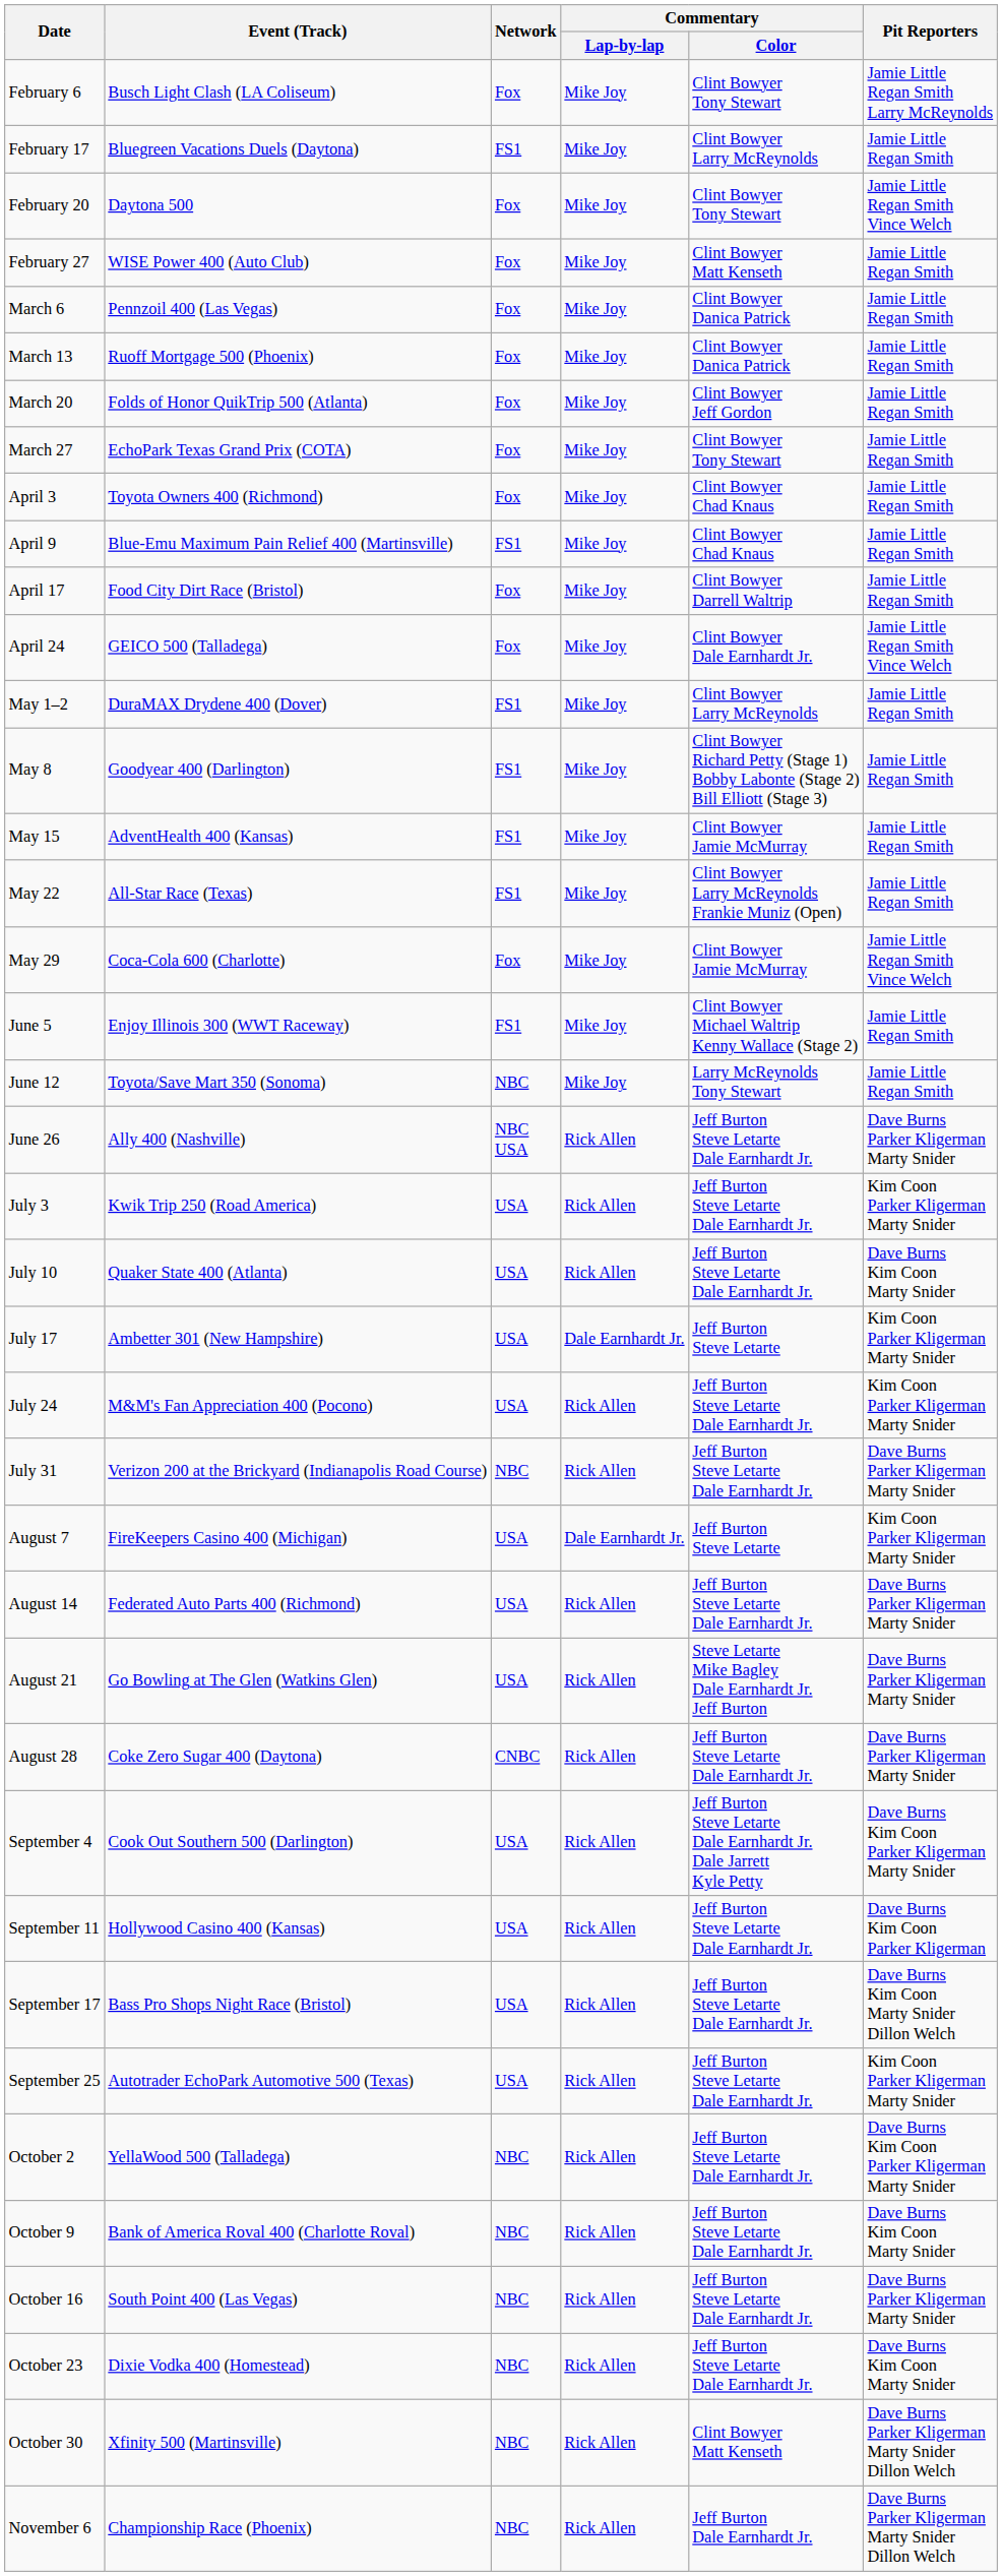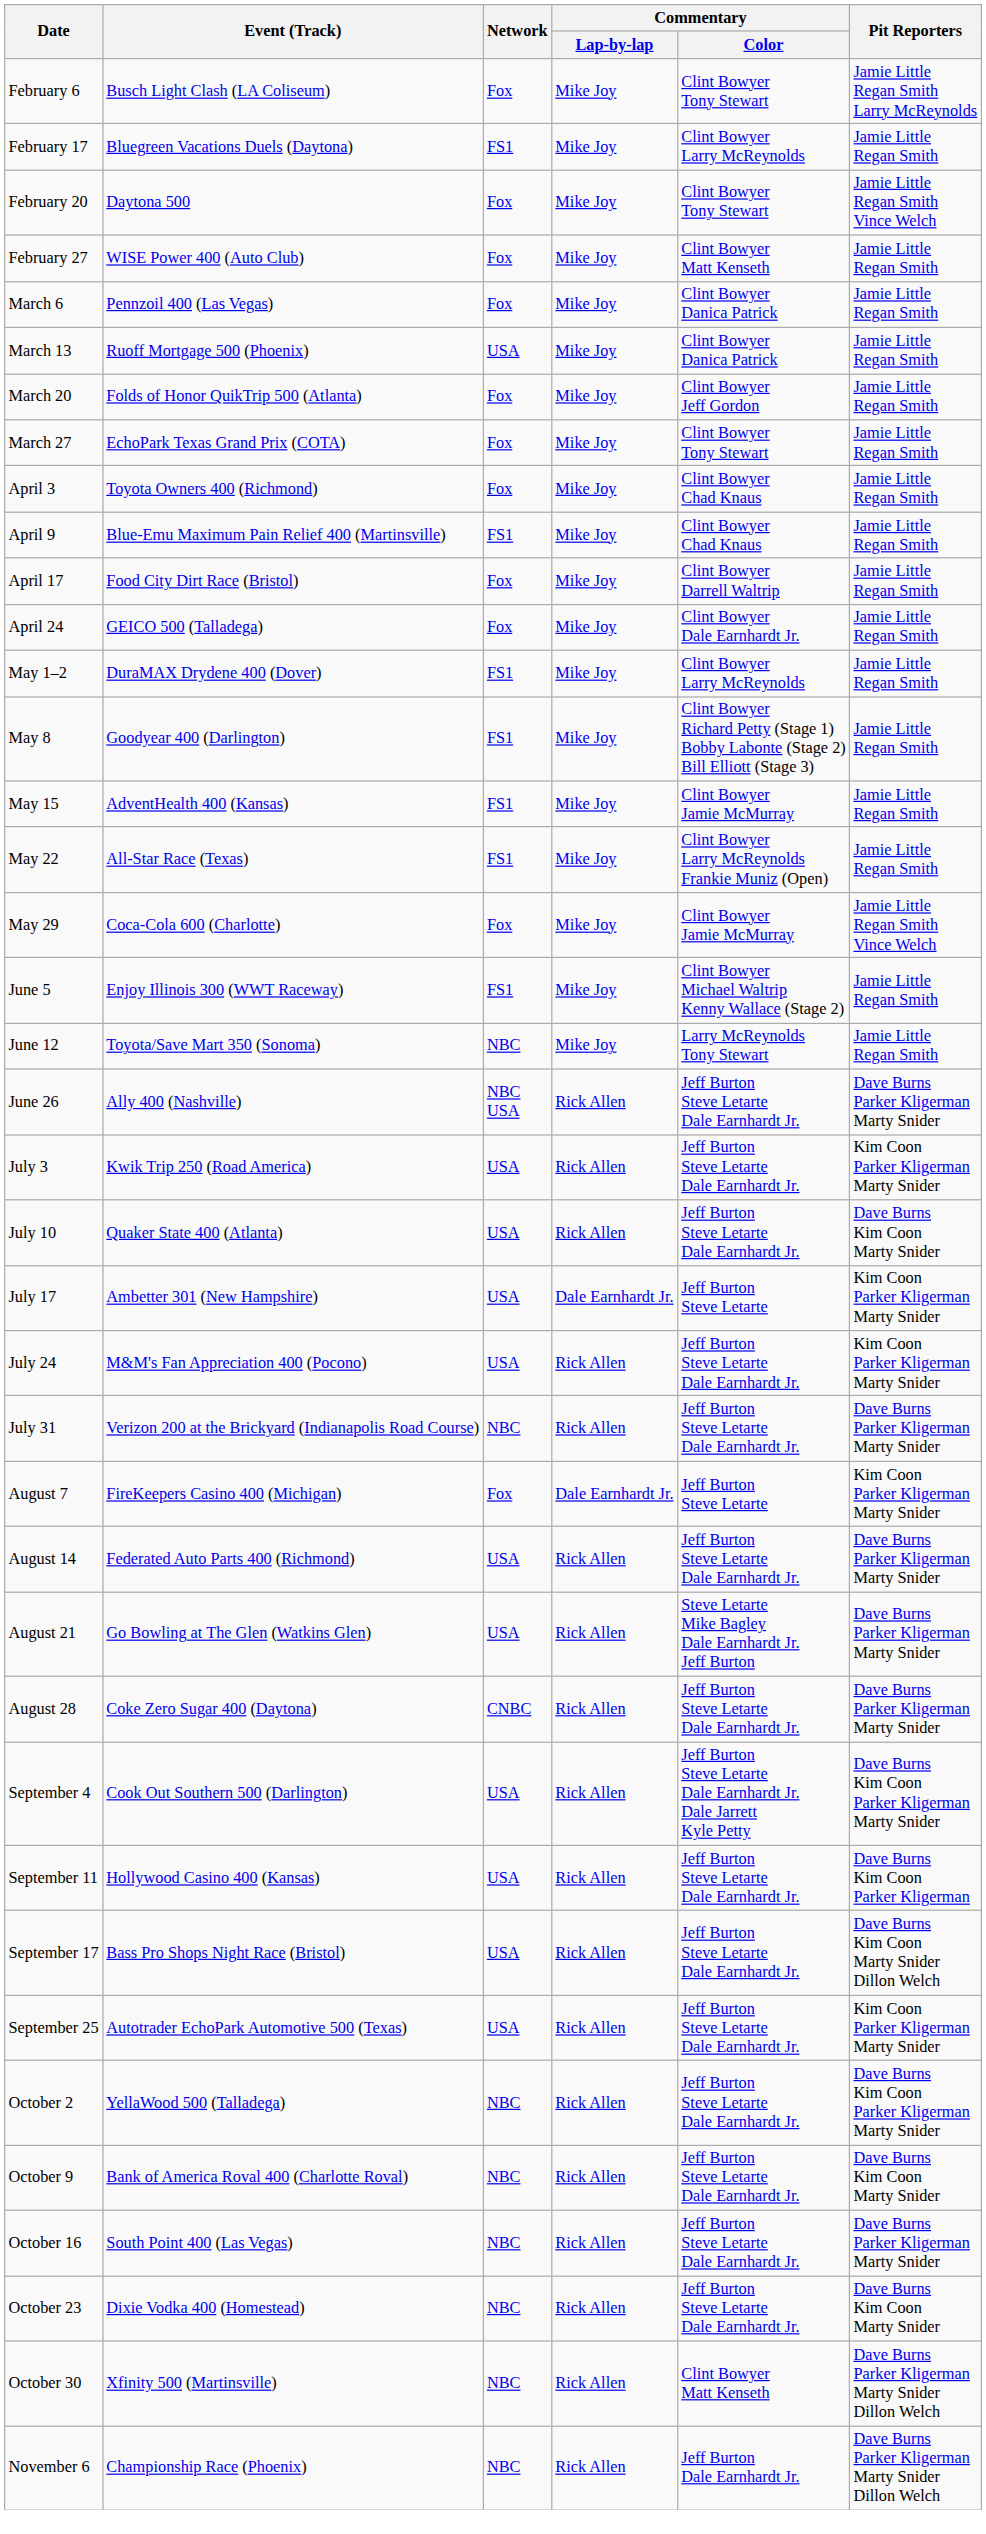 <table class="wikitable" style="font-size: 85%;">
 <tr>
 <th rowspan=2>Date</th>
 <th rowspan=2>Event (Track)</th>
 <th rowspan=2>Network</th>
 <th colspan=2>Commentary</th>
 <th rowspan=2>Pit Reporters</th>
 </tr>
 <tr>
 <th><a href='#'>Lap-by-lap</a></th>
 <th><a href='#'>Color</a></th>
 </tr>
 <tr>
 <td>February 6</td>
 <td><a href='#'>Busch Light Clash</a> (<a href='#'>LA Coliseum</a>)</td>
 <td><a href='#'>Fox</a></td>
 <td><a href='#'>Mike Joy</a></td>
 <td><a href='#'>Clint Bowyer</a><br><a href='#'>Tony Stewart</a></td>
 <td><a href='#'>Jamie Little</a><br><a href='#'>Regan Smith</a><br><a href='#'>Larry McReynolds</a></td>
 </tr>
 <tr>
 <td>February 17</td>
 <td><a href='#'>Bluegreen Vacations Duels</a> (<a href='#'>Daytona</a>)</td>
 <td><a href='#'>FS1</a></td>
 <td><a href='#'>Mike Joy</a></td>
 <td><a href='#'>Clint Bowyer</a><br><a href='#'>Larry McReynolds</a></td>
 <td><a href='#'>Jamie Little</a><br><a href='#'>Regan Smith</a></td>
 </tr>
 <tr>
 <td>February 20</td>
 <td><a href='#'>Daytona 500</a></td>
 <td><a href='#'>Fox</a></td>
 <td><a href='#'>Mike Joy</a></td>
 <td><a href='#'>Clint Bowyer</a><br><a href='#'>Tony Stewart</a></td>
 <td><a href='#'>Jamie Little</a><br><a href='#'>Regan Smith</a><br><a href='#'>Vince Welch</a></td>
 </tr>
 <tr>
 <td>February 27</td>
 <td><a href='#'>WISE Power 400</a> (<a href='#'>Auto Club</a>)</td>
 <td><a href='#'>Fox</a></td>
 <td><a href='#'>Mike Joy</a></td>
 <td><a href='#'>Clint Bowyer</a><br><a href='#'>Matt Kenseth</a></td>
 <td><a href='#'>Jamie Little</a><br><a href='#'>Regan Smith</a></td>
 </tr>
 <tr>
 <td>March 6</td>
 <td><a href='#'>Pennzoil 400</a> (<a href='#'>Las Vegas</a>)</td>
 <td><a href='#'>Fox</a></td>
 <td><a href='#'>Mike Joy</a></td>
 <td><a href='#'>Clint Bowyer</a><br><a href='#'>Danica Patrick</a></td>
 <td><a href='#'>Jamie Little</a><br><a href='#'>Regan Smith</a></td>
 </tr>
 <tr>
 <td>March 13</td>
 <td><a href='#'>Ruoff Mortgage 500</a> (<a href='#'>Phoenix</a>)</td>
-<td><a href='#'>Fox</a></td>
+<td><a href='#'>USA</a></td>
 <td><a href='#'>Mike Joy</a></td>
 <td><a href='#'>Clint Bowyer</a><br><a href='#'>Danica Patrick</a></td>
 <td><a href='#'>Jamie Little</a><br><a href='#'>Regan Smith</a></td>
 </tr>
 <tr>
 <td>March 20</td>
 <td><a href='#'>Folds of Honor QuikTrip 500</a> (<a href='#'>Atlanta</a>)</td>
 <td><a href='#'>Fox</a></td>
 <td><a href='#'>Mike Joy</a></td>
 <td><a href='#'>Clint Bowyer</a><br><a href='#'>Jeff Gordon</a></td>
 <td><a href='#'>Jamie Little</a><br><a href='#'>Regan Smith</a></td>
 </tr>
 <tr>
 <td>March 27</td>
 <td><a href='#'>EchoPark Texas Grand Prix</a> (<a href='#'>COTA</a>)</td>
 <td><a href='#'>Fox</a></td>
 <td><a href='#'>Mike Joy</a></td>
 <td><a href='#'>Clint Bowyer</a><br><a href='#'>Tony Stewart</a></td>
 <td><a href='#'>Jamie Little</a><br><a href='#'>Regan Smith</a></td>
 </tr>
 <tr>
 <td>April 3</td>
 <td><a href='#'>Toyota Owners 400</a> (<a href='#'>Richmond</a>)</td>
 <td><a href='#'>Fox</a></td>
 <td><a href='#'>Mike Joy</a></td>
 <td><a href='#'>Clint Bowyer</a><br><a href='#'>Chad Knaus</a></td>
 <td><a href='#'>Jamie Little</a><br><a href='#'>Regan Smith</a></td>
 </tr>
 <tr>
 <td>April 9</td>
 <td><a href='#'>Blue-Emu Maximum Pain Relief 400</a> (<a href='#'>Martinsville</a>)</td>
 <td><a href='#'>FS1</a></td>
 <td><a href='#'>Mike Joy</a></td>
 <td><a href='#'>Clint Bowyer</a><br><a href='#'>Chad Knaus</a></td>
 <td><a href='#'>Jamie Little</a><br><a href='#'>Regan Smith</a></td>
 </tr>
 <tr>
 <td>April 17</td>
 <td><a href='#'>Food City Dirt Race</a> (<a href='#'>Bristol</a>)</td>
 <td><a href='#'>Fox</a></td>
 <td><a href='#'>Mike Joy</a></td>
 <td><a href='#'>Clint Bowyer</a><br><a href='#'>Darrell Waltrip</a></td>
 <td><a href='#'>Jamie Little</a><br><a href='#'>Regan Smith</a></td>
 </tr>
 <tr>
 <td>April 24</td>
 <td><a href='#'>GEICO 500</a> (<a href='#'>Talladega</a>)</td>
 <td><a href='#'>Fox</a></td>
 <td><a href='#'>Mike Joy</a></td>
 <td><a href='#'>Clint Bowyer</a><br><a href='#'>Dale Earnhardt Jr.</a></td>
-<td><a href='#'>Jamie Little</a><br><a href='#'>Regan Smith</a><br><a href='#'>Vince Welch</a></td>
+<td><a href='#'>Jamie Little</a><br><a href='#'>Regan Smith</a></td>
 </tr>
 <tr>
 <td>May 1–2</td>
 <td><a href='#'>DuraMAX Drydene 400</a> (<a href='#'>Dover</a>)</td>
 <td><a href='#'>FS1</a></td>
 <td><a href='#'>Mike Joy</a></td>
 <td><a href='#'>Clint Bowyer</a><br><a href='#'>Larry McReynolds</a></td>
 <td><a href='#'>Jamie Little</a><br><a href='#'>Regan Smith</a></td>
 </tr>
 <tr>
 <td>May 8</td>
 <td><a href='#'>Goodyear 400</a> (<a href='#'>Darlington</a>)</td>
 <td><a href='#'>FS1</a></td>
 <td><a href='#'>Mike Joy</a></td>
 <td><a href='#'>Clint Bowyer</a><br><a href='#'>Richard Petty</a> (Stage 1)<br><a href='#'>Bobby Labonte</a> (Stage 2)<br><a href='#'>Bill Elliott</a> (Stage 3)</td>
 <td><a href='#'>Jamie Little</a><br><a href='#'>Regan Smith</a></td>
 </tr>
 <tr>
 <td>May 15</td>
 <td><a href='#'>AdventHealth 400</a> (<a href='#'>Kansas</a>)</td>
 <td><a href='#'>FS1</a></td>
 <td><a href='#'>Mike Joy</a></td>
 <td><a href='#'>Clint Bowyer</a><br><a href='#'>Jamie McMurray</a></td>
 <td><a href='#'>Jamie Little</a><br><a href='#'>Regan Smith</a></td>
 </tr>
 <tr>
 <td>May 22</td>
 <td><a href='#'>All-Star Race</a> (<a href='#'>Texas</a>)</td>
 <td><a href='#'>FS1</a></td>
 <td><a href='#'>Mike Joy</a></td>
 <td><a href='#'>Clint Bowyer</a><br><a href='#'>Larry McReynolds</a><br><a href='#'>Frankie Muniz</a> (Open)</td>
 <td><a href='#'>Jamie Little</a><br><a href='#'>Regan Smith</a></td>
 </tr>
 <tr>
 <td>May 29</td>
 <td><a href='#'>Coca-Cola 600</a> (<a href='#'>Charlotte</a>)</td>
 <td><a href='#'>Fox</a></td>
 <td><a href='#'>Mike Joy</a></td>
 <td><a href='#'>Clint Bowyer</a><br><a href='#'>Jamie McMurray</a></td>
 <td><a href='#'>Jamie Little</a><br><a href='#'>Regan Smith</a><br><a href='#'>Vince Welch</a></td>
 </tr>
 <tr>
 <td>June 5</td>
 <td><a href='#'>Enjoy Illinois 300</a> (<a href='#'>WWT Raceway</a>)</td>
 <td><a href='#'>FS1</a></td>
 <td><a href='#'>Mike Joy</a></td>
 <td><a href='#'>Clint Bowyer</a><br><a href='#'>Michael Waltrip</a><br><a href='#'>Kenny Wallace</a> (Stage 2)</td>
 <td><a href='#'>Jamie Little</a><br><a href='#'>Regan Smith</a></td>
 </tr>
 <tr>
 <td>June 12</td>
 <td><a href='#'>Toyota/Save Mart 350</a> (<a href='#'>Sonoma</a>)</td>
 <td><a href='#'>NBC</a></td>
 <td><a href='#'>Mike Joy</a></td>
 <td><a href='#'>Larry McReynolds</a><br><a href='#'>Tony Stewart</a></td>
 <td><a href='#'>Jamie Little</a><br><a href='#'>Regan Smith</a></td>
 </tr>
 <tr>
 <td>June 26</td>
 <td><a href='#'>Ally 400</a> (<a href='#'>Nashville</a>)</td>
 <td><a href='#'>NBC</a><br><a href='#'>USA</a></td>
 <td><a href='#'>Rick Allen</a></td>
 <td><a href='#'>Jeff Burton</a><br><a href='#'>Steve Letarte</a><br><a href='#'>Dale Earnhardt Jr.</a></td>
 <td><a href='#'>Dave Burns</a><br><a href='#'>Parker Kligerman</a><br>Marty Snider</td>
 </tr>
 <tr>
 <td>July 3</td>
 <td><a href='#'>Kwik Trip 250</a> (<a href='#'>Road America</a>)</td>
 <td><a href='#'>USA</a></td>
 <td><a href='#'>Rick Allen</a></td>
 <td><a href='#'>Jeff Burton</a><br><a href='#'>Steve Letarte</a><br><a href='#'>Dale Earnhardt Jr.</a></td>
 <td>Kim Coon<br><a href='#'>Parker Kligerman</a><br>Marty Snider</td>
 </tr>
 <tr>
 <td>July 10</td>
 <td><a href='#'>Quaker State 400</a> (<a href='#'>Atlanta</a>)</td>
 <td><a href='#'>USA</a></td>
 <td><a href='#'>Rick Allen</a></td>
 <td><a href='#'>Jeff Burton</a><br><a href='#'>Steve Letarte</a><br><a href='#'>Dale Earnhardt Jr.</a></td>
 <td><a href='#'>Dave Burns</a><br>Kim Coon<br>Marty Snider</td>
 </tr>
 <tr>
 <td>July 17</td>
 <td><a href='#'>Ambetter 301</a> (<a href='#'>New Hampshire</a>)</td>
 <td><a href='#'>USA</a></td>
 <td><a href='#'>Dale Earnhardt Jr.</a></td>
 <td><a href='#'>Jeff Burton</a><br><a href='#'>Steve Letarte</a></td>
 <td>Kim Coon<br><a href='#'>Parker Kligerman</a><br>Marty Snider</td>
 </tr>
 <tr>
 <td>July 24</td>
 <td><a href='#'>M&M's Fan Appreciation 400</a> (<a href='#'>Pocono</a>)</td>
 <td><a href='#'>USA</a></td>
 <td><a href='#'>Rick Allen</a></td>
 <td><a href='#'>Jeff Burton</a><br><a href='#'>Steve Letarte</a><br><a href='#'>Dale Earnhardt Jr.</a></td>
 <td>Kim Coon<br><a href='#'>Parker Kligerman</a><br>Marty Snider</td>
 </tr>
 <tr>
 <td>July 31</td>
 <td><a href='#'>Verizon 200 at the Brickyard</a> (<a href='#'>Indianapolis Road Course</a>)</td>
 <td><a href='#'>NBC</a></td>
 <td><a href='#'>Rick Allen</a></td>
 <td><a href='#'>Jeff Burton</a><br><a href='#'>Steve Letarte</a><br><a href='#'>Dale Earnhardt Jr.</a></td>
 <td><a href='#'>Dave Burns</a><br><a href='#'>Parker Kligerman</a><br>Marty Snider</td>
 </tr>
 <tr>
 <td>August 7</td>
 <td><a href='#'>FireKeepers Casino 400</a> (<a href='#'>Michigan</a>)</td>
-<td><a href='#'>USA</a></td>
+<td><a href='#'>Fox</a></td>
 <td><a href='#'>Dale Earnhardt Jr.</a></td>
 <td><a href='#'>Jeff Burton</a><br><a href='#'>Steve Letarte</a></td>
 <td>Kim Coon<br><a href='#'>Parker Kligerman</a><br>Marty Snider</td>
 </tr>
 <tr>
 <td>August 14</td>
 <td><a href='#'>Federated Auto Parts 400</a> (<a href='#'>Richmond</a>)</td>
 <td><a href='#'>USA</a></td>
 <td><a href='#'>Rick Allen</a></td>
 <td><a href='#'>Jeff Burton</a><br><a href='#'>Steve Letarte</a><br><a href='#'>Dale Earnhardt Jr.</a></td>
 <td><a href='#'>Dave Burns</a><br><a href='#'>Parker Kligerman</a><br>Marty Snider</td>
 </tr>
 <tr>
 <td>August 21</td>
 <td><a href='#'>Go Bowling at The Glen</a> (<a href='#'>Watkins Glen</a>)</td>
 <td><a href='#'>USA</a></td>
 <td><a href='#'>Rick Allen</a></td>
 <td><a href='#'>Steve Letarte</a><br><a href='#'>Mike Bagley</a><br><a href='#'>Dale Earnhardt Jr.</a><br><a href='#'>Jeff Burton</a></td>
 <td><a href='#'>Dave Burns</a><br><a href='#'>Parker Kligerman</a><br>Marty Snider</td>
 </tr>
 <tr>
 <td>August 28</td>
 <td><a href='#'>Coke Zero Sugar 400</a> (<a href='#'>Daytona</a>)</td>
 <td><a href='#'>CNBC</a></td>
 <td><a href='#'>Rick Allen</a></td>
 <td><a href='#'>Jeff Burton</a><br><a href='#'>Steve Letarte</a><br><a href='#'>Dale Earnhardt Jr.</a></td>
 <td><a href='#'>Dave Burns</a><br><a href='#'>Parker Kligerman</a><br>Marty Snider</td>
 </tr>
 <tr>
 <td>September 4</td>
 <td><a href='#'>Cook Out Southern 500</a> (<a href='#'>Darlington</a>)</td>
 <td><a href='#'>USA</a></td>
 <td><a href='#'>Rick Allen</a></td>
 <td><a href='#'>Jeff Burton</a><br><a href='#'>Steve Letarte</a><br><a href='#'>Dale Earnhardt Jr.</a><br><a href='#'>Dale Jarrett</a><br><a href='#'>Kyle Petty</a></td>
 <td><a href='#'>Dave Burns</a><br>Kim Coon<br><a href='#'>Parker Kligerman</a><br>Marty Snider</td>
 </tr>
 <tr>
 <td>September 11</td>
 <td><a href='#'>Hollywood Casino 400</a> (<a href='#'>Kansas</a>)</td>
 <td><a href='#'>USA</a></td>
 <td><a href='#'>Rick Allen</a></td>
 <td><a href='#'>Jeff Burton</a><br><a href='#'>Steve Letarte</a><br><a href='#'>Dale Earnhardt Jr.</a></td>
 <td><a href='#'>Dave Burns</a><br>Kim Coon<br><a href='#'>Parker Kligerman</a></td>
 </tr>
 <tr>
 <td>September 17</td>
 <td><a href='#'>Bass Pro Shops Night Race</a> (<a href='#'>Bristol</a>)</td>
 <td><a href='#'>USA</a></td>
 <td><a href='#'>Rick Allen</a></td>
 <td><a href='#'>Jeff Burton</a><br><a href='#'>Steve Letarte</a><br><a href='#'>Dale Earnhardt Jr.</a></td>
 <td><a href='#'>Dave Burns</a><br>Kim Coon<br>Marty Snider<br>Dillon Welch</td>
 </tr>
 <tr>
 <td>September 25</td>
 <td><a href='#'>Autotrader EchoPark Automotive 500</a> (<a href='#'>Texas</a>)</td>
 <td><a href='#'>USA</a></td>
 <td><a href='#'>Rick Allen</a></td>
 <td><a href='#'>Jeff Burton</a><br><a href='#'>Steve Letarte</a><br><a href='#'>Dale Earnhardt Jr.</a></td>
 <td>Kim Coon<br><a href='#'>Parker Kligerman</a><br>Marty Snider</td>
 </tr>
 <tr>
 <td>October 2</td>
 <td><a href='#'>YellaWood 500</a> (<a href='#'>Talladega</a>)</td>
 <td><a href='#'>NBC</a></td>
 <td><a href='#'>Rick Allen</a></td>
 <td><a href='#'>Jeff Burton</a><br><a href='#'>Steve Letarte</a><br><a href='#'>Dale Earnhardt Jr.</a></td>
 <td><a href='#'>Dave Burns</a><br>Kim Coon<br><a href='#'>Parker Kligerman</a><br>Marty Snider</td>
 </tr>
 <tr>
 <td>October 9</td>
 <td><a href='#'>Bank of America Roval 400</a> (<a href='#'>Charlotte Roval</a>)</td>
 <td><a href='#'>NBC</a></td>
 <td><a href='#'>Rick Allen</a></td>
 <td><a href='#'>Jeff Burton</a><br><a href='#'>Steve Letarte</a><br><a href='#'>Dale Earnhardt Jr.</a></td>
 <td><a href='#'>Dave Burns</a><br>Kim Coon<br>Marty Snider</td>
 </tr>
 <tr>
 <td>October 16</td>
 <td><a href='#'>South Point 400</a> (<a href='#'>Las Vegas</a>)</td>
 <td><a href='#'>NBC</a></td>
 <td><a href='#'>Rick Allen</a></td>
 <td><a href='#'>Jeff Burton</a><br><a href='#'>Steve Letarte</a><br><a href='#'>Dale Earnhardt Jr.</a></td>
 <td><a href='#'>Dave Burns</a><br><a href='#'>Parker Kligerman</a><br>Marty Snider</td>
 </tr>
 <tr>
 <td>October 23</td>
 <td><a href='#'>Dixie Vodka 400</a> (<a href='#'>Homestead</a>)</td>
 <td><a href='#'>NBC</a></td>
 <td><a href='#'>Rick Allen</a></td>
 <td><a href='#'>Jeff Burton</a><br><a href='#'>Steve Letarte</a><br><a href='#'>Dale Earnhardt Jr.</a></td>
 <td><a href='#'>Dave Burns</a><br>Kim Coon<br>Marty Snider</td>
 </tr>
 <tr>
 <td>October 30</td>
 <td><a href='#'>Xfinity 500</a> (<a href='#'>Martinsville</a>)</td>
 <td><a href='#'>NBC</a></td>
 <td><a href='#'>Rick Allen</a></td>
 <td><a href='#'>Clint Bowyer</a><br><a href='#'>Matt Kenseth</a></td>
 <td><a href='#'>Dave Burns</a><br><a href='#'>Parker Kligerman</a><br>Marty Snider<br>Dillon Welch</td>
 </tr>
 <tr>
 <td>November 6</td>
 <td><a href='#'>Championship Race</a> (<a href='#'>Phoenix</a>)</td>
 <td><a href='#'>NBC</a></td>
 <td><a href='#'>Rick Allen</a></td>
 <td><a href='#'>Jeff Burton</a><br><a href='#'>Dale Earnhardt Jr.</a></td>
 <td><a href='#'>Dave Burns</a><br><a href='#'>Parker Kligerman</a><br>Marty Snider<br>Dillon Welch</td>
 </tr>
 </table>
